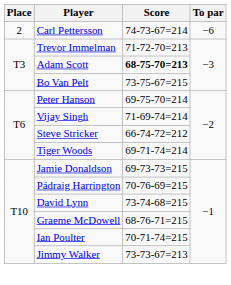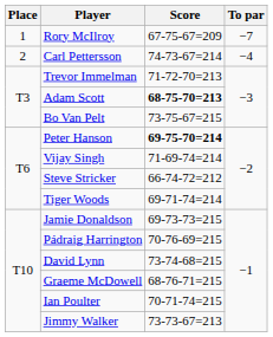 <table class="wikitable">
 <tr>
 <th>Place</th>
 <th>Player</th>
 <th>Score</th>
 <th>To par</th>
 </tr>
 <tr>
+<td align=center>1</td>
+<td> <a href='#'>Rory McIlroy</a></td>
+<td>67-75-67=209</td>
+<td align=center>−7</td>
+</tr>
+<tr>
 <td align=center>2</td>
 <td> <a href='#'>Carl Pettersson</a></td>
 <td>74-73-67=214</td>
-<td align=center>−6</td>
+<td align=center>−4</td>
 </tr>
 <tr>
 <td rowspan=3 align=center>T3</td>
 <td> <a href='#'>Trevor Immelman</a></td>
 <td>71-72-70=213</td>
 <td rowspan=3 align=center>−3</td>
 </tr>
 <tr>
 <td> <a href='#'>Adam Scott</a></td>
 <td><strong>68-75-70=213</strong></td>
 </tr>
 <tr>
 <td> <a href='#'>Bo Van Pelt</a></td>
 <td>73-75-67=215</td>
 </tr>
 <tr>
 <td rowspan=4 align=center>T6</td>
 <td> <a href='#'>Peter Hanson</a></td>
-<td>69-75-70=214</td>
+<td><strong>69-75-70=214</strong></td>
 <td rowspan=4 align=center>−2</td>
 </tr>
 <tr>
 <td> <a href='#'>Vijay Singh</a></td>
 <td>71-69-74=214</td>
 </tr>
 <tr>
 <td> <a href='#'>Steve Stricker</a></td>
 <td>66-74-72=212</td>
 </tr>
 <tr>
 <td> <a href='#'>Tiger Woods</a></td>
 <td>69-71-74=214</td>
 </tr>
 <tr>
 <td rowspan=6 align=center>T10</td>
 <td> <a href='#'>Jamie Donaldson</a></td>
 <td>69-73-73=215</td>
 <td rowspan=6 align=center>−1</td>
 </tr>
 <tr>
 <td> <a href='#'>Pádraig Harrington</a></td>
 <td>70-76-69=215</td>
 </tr>
 <tr>
 <td> <a href='#'>David Lynn</a></td>
 <td>73-74-68=215</td>
 </tr>
 <tr>
 <td> <a href='#'>Graeme McDowell</a></td>
 <td>68-76-71=215</td>
 </tr>
 <tr>
 <td> <a href='#'>Ian Poulter</a></td>
 <td>70-71-74=215</td>
 </tr>
 <tr>
 <td> <a href='#'>Jimmy Walker</a></td>
 <td>73-73-67=213</td>
 </tr>
 </table>
